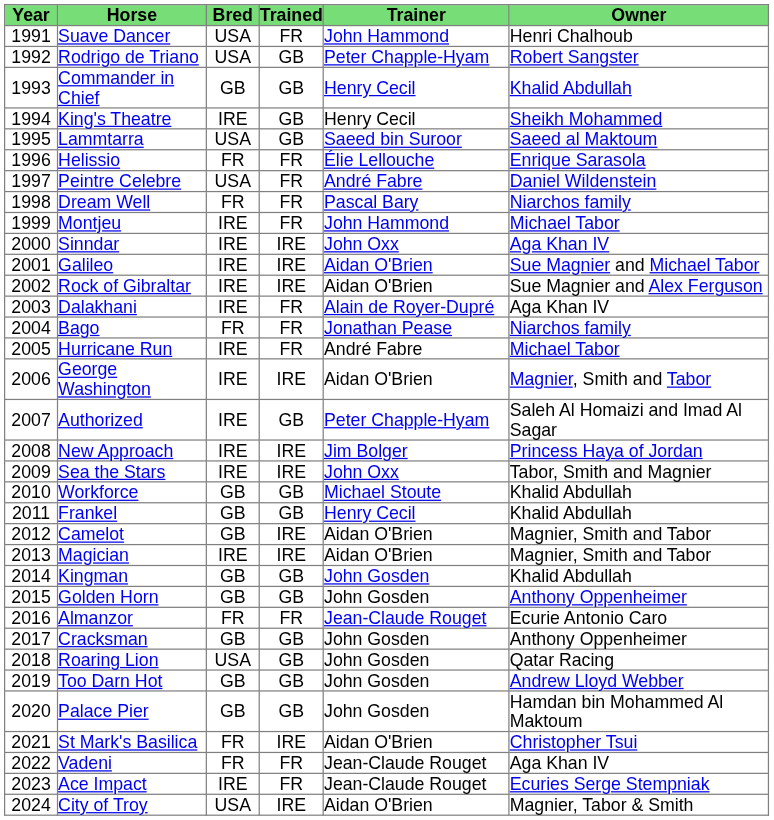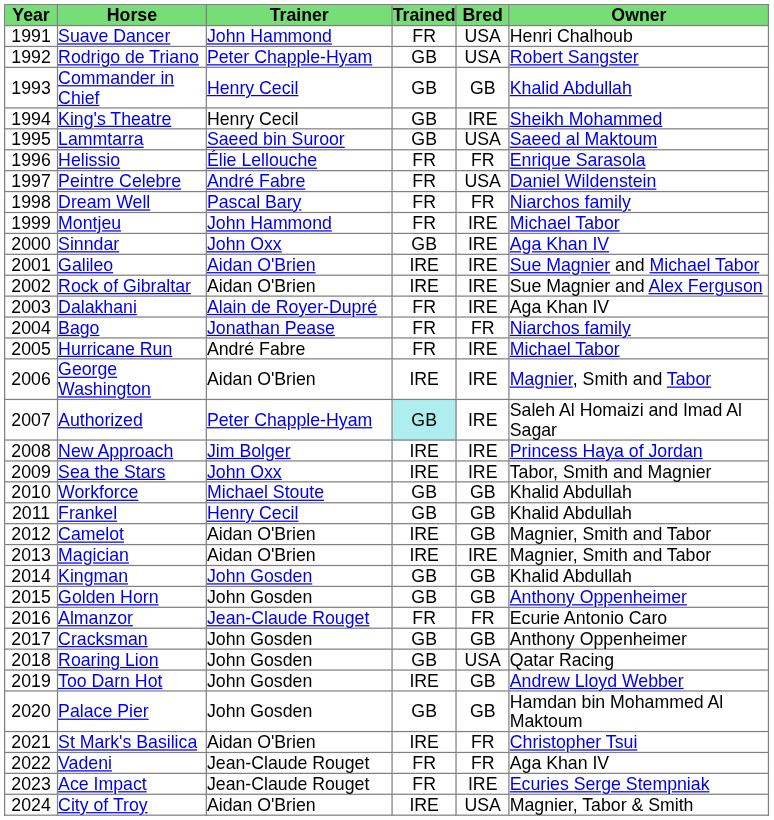 <table class = "sortable" | border="1" cellpadding="0" style="border-collapse: collapse; font-size:90%">
 <tr bgcolor="#77dd77" align="center">
 <th style="width:42px;"><strong>Year</strong><br></th>
 <th style="width:120px;"><strong>Horse</strong><br></th>
+<th style="width:150px;"><strong>Trainer</strong><br></th>
+<th style="width:42px;"><strong>Trained</strong></th>
 <th style="width:42px;"><strong>Bred</strong></th>
-<th style="width:42px;"><strong>Trained</strong></th>
-<th style="width:150px;"><strong>Trainer</strong><br></th>
 <th style="width:210px;"><strong>Owner</strong><br></th>
 </tr>
 <tr>
 <td align=center>1991</td>
 <td><a href='#'>Suave Dancer</a></td>
+<td><a href='#'>John Hammond</a></td>
+<td align=center>FR</td>
 <td align=center>USA</td>
-<td align=center>FR</td>
-<td><a href='#'>John Hammond</a></td>
 <td>Henri Chalhoub</td>
 </tr>
 <tr>
 <td align=center>1992</td>
 <td><a href='#'>Rodrigo de Triano</a></td>
+<td><a href='#'>Peter Chapple-Hyam</a></td>
+<td align=center>GB</td>
 <td align=center>USA</td>
-<td align=center>GB</td>
-<td><a href='#'>Peter Chapple-Hyam</a></td>
 <td><a href='#'>Robert Sangster</a></td>
 </tr>
 <tr>
 <td align=center>1993</td>
 <td><a href='#'>Commander in Chief</a></td>
+<td><a href='#'>Henry Cecil</a></td>
 <td align=center>GB</td>
 <td align=center>GB</td>
-<td><a href='#'>Henry Cecil</a></td>
 <td><a href='#'>Khalid Abdullah</a></td>
 </tr>
 <tr>
 <td align=center>1994</td>
 <td><a href='#'>King's Theatre</a></td>
+<td>Henry Cecil</td>
+<td align=center>GB</td>
 <td align=center>IRE</td>
-<td align=center>GB</td>
-<td>Henry Cecil</td>
 <td><a href='#'>Sheikh Mohammed</a></td>
 </tr>
 <tr>
 <td align=center>1995</td>
 <td><a href='#'>Lammtarra</a></td>
+<td><a href='#'>Saeed bin Suroor</a></td>
+<td align=center>GB</td>
 <td align=center>USA</td>
-<td align=center>GB</td>
-<td><a href='#'>Saeed bin Suroor</a></td>
 <td><a href='#'>Saeed al Maktoum</a></td>
 </tr>
 <tr>
 <td align=center>1996</td>
 <td><a href='#'>Helissio</a></td>
+<td><a href='#'>Élie Lellouche</a></td>
 <td align=center>FR</td>
 <td align=center>FR</td>
-<td><a href='#'>Élie Lellouche</a></td>
 <td><a href='#'>Enrique Sarasola</a></td>
 </tr>
 <tr>
 <td align=center>1997</td>
 <td><a href='#'>Peintre Celebre</a></td>
+<td><a href='#'>André Fabre</a></td>
+<td align=center>FR</td>
 <td align=center>USA</td>
-<td align=center>FR</td>
-<td><a href='#'>André Fabre</a></td>
 <td><a href='#'>Daniel Wildenstein</a></td>
 </tr>
 <tr>
 <td align=center>1998</td>
 <td><a href='#'>Dream Well</a></td>
+<td><a href='#'>Pascal Bary</a></td>
 <td align=center>FR</td>
 <td align=center>FR</td>
-<td><a href='#'>Pascal Bary</a></td>
 <td><a href='#'>Niarchos family</a></td>
 </tr>
 <tr>
 <td align=center>1999</td>
 <td><a href='#'>Montjeu</a></td>
+<td><a href='#'>John Hammond</a></td>
+<td align=center>FR</td>
 <td align=center>IRE</td>
-<td align=center>FR</td>
-<td><a href='#'>John Hammond</a></td>
 <td><a href='#'>Michael Tabor</a></td>
 </tr>
 <tr>
 <td align=center>2000</td>
 <td><a href='#'>Sinndar</a></td>
+<td><a href='#'>John Oxx</a></td>
+<td align=center>GB</td>
 <td align=center>IRE</td>
-<td align=center>IRE</td>
-<td><a href='#'>John Oxx</a></td>
 <td><a href='#'>Aga Khan IV</a></td>
 </tr>
 <tr>
 <td align=center>2001</td>
 <td><a href='#'>Galileo</a></td>
+<td><a href='#'>Aidan O'Brien</a></td>
 <td align=center>IRE</td>
 <td align=center>IRE</td>
-<td><a href='#'>Aidan O'Brien</a></td>
 <td><a href='#'>Sue Magnier</a> and <a href='#'>Michael Tabor</a></td>
 </tr>
 <tr>
 <td align=center>2002</td>
 <td><a href='#'>Rock of Gibraltar</a></td>
+<td>Aidan O'Brien</td>
 <td align=center>IRE</td>
 <td align=center>IRE</td>
-<td>Aidan O'Brien</td>
 <td>Sue Magnier and <a href='#'>Alex Ferguson</a></td>
 </tr>
 <tr>
 <td align=center>2003</td>
 <td><a href='#'>Dalakhani</a></td>
+<td><a href='#'>Alain de Royer-Dupré</a></td>
+<td align=center>FR</td>
 <td align=center>IRE</td>
-<td align=center>FR</td>
-<td><a href='#'>Alain de Royer-Dupré</a></td>
 <td>Aga Khan IV</td>
 </tr>
 <tr>
 <td align=center>2004</td>
 <td><a href='#'>Bago</a></td>
+<td><a href='#'>Jonathan Pease</a></td>
 <td align=center>FR</td>
 <td align=center>FR</td>
-<td><a href='#'>Jonathan Pease</a></td>
 <td><a href='#'>Niarchos family</a></td>
 </tr>
 <tr>
 <td align=center>2005</td>
 <td><a href='#'>Hurricane Run</a></td>
+<td>André Fabre</td>
+<td align=center>FR</td>
 <td align=center>IRE</td>
-<td align=center>FR</td>
-<td>André Fabre</td>
 <td><a href='#'>Michael Tabor</a></td>
 </tr>
 <tr>
 <td align=center>2006</td>
 <td><a href='#'>George Washington</a></td>
+<td>Aidan O'Brien</td>
 <td align=center>IRE</td>
 <td align=center>IRE</td>
-<td>Aidan O'Brien</td>
 <td><a href='#'>Magnier</a>, Smith and <a href='#'>Tabor</a></td>
 </tr>
 <tr>
 <td align=center>2007</td>
 <td><a href='#'>Authorized</a></td>
+<td><a href='#'>Peter Chapple-Hyam</a></td>
+<td align=center style="background: paleturquoise;">GB</td>
 <td align=center>IRE</td>
-<td align=center>GB</td>
-<td><a href='#'>Peter Chapple-Hyam</a></td>
 <td>Saleh Al Homaizi and Imad Al Sagar</td>
 </tr>
 <tr>
 <td align=center>2008</td>
 <td><a href='#'>New Approach</a></td>
+<td><a href='#'>Jim Bolger</a></td>
 <td align=center>IRE</td>
 <td align=center>IRE</td>
-<td><a href='#'>Jim Bolger</a></td>
 <td><a href='#'>Princess Haya of Jordan</a></td>
 </tr>
 <tr>
 <td align=center>2009</td>
 <td><a href='#'>Sea the Stars</a></td>
+<td><a href='#'>John Oxx</a></td>
 <td align=center>IRE</td>
 <td align=center>IRE</td>
-<td><a href='#'>John Oxx</a></td>
 <td>Tabor, Smith and Magnier</td>
 </tr>
 <tr>
 <td align=center>2010</td>
 <td><a href='#'>Workforce</a></td>
+<td><a href='#'>Michael Stoute</a></td>
 <td align=center>GB</td>
 <td align=center>GB</td>
-<td><a href='#'>Michael Stoute</a></td>
 <td>Khalid Abdullah</td>
 </tr>
 <tr>
 <td align=center>2011</td>
 <td><a href='#'>Frankel</a></td>
+<td><a href='#'>Henry Cecil</a></td>
 <td align=center>GB</td>
 <td align=center>GB</td>
-<td><a href='#'>Henry Cecil</a></td>
 <td>Khalid Abdullah</td>
 </tr>
 <tr>
 <td align=center>2012</td>
 <td><a href='#'>Camelot</a></td>
+<td>Aidan O'Brien</td>
+<td align=center>IRE</td>
 <td align=center>GB</td>
-<td align=center>IRE</td>
-<td>Aidan O'Brien</td>
 <td>Magnier, Smith and Tabor</td>
 </tr>
 <tr>
 <td align=center>2013</td>
 <td><a href='#'>Magician</a></td>
+<td>Aidan O'Brien</td>
 <td align=center>IRE</td>
 <td align=center>IRE</td>
-<td>Aidan O'Brien</td>
 <td>Magnier, Smith and Tabor</td>
 </tr>
 <tr>
 <td align=center>2014</td>
 <td><a href='#'>Kingman</a></td>
+<td><a href='#'>John Gosden</a></td>
 <td align=center>GB</td>
 <td align=center>GB</td>
-<td><a href='#'>John Gosden</a></td>
 <td>Khalid Abdullah</td>
 </tr>
 <tr>
 <td align=center>2015</td>
 <td><a href='#'>Golden Horn</a></td>
+<td>John Gosden</td>
 <td align=center>GB</td>
 <td align=center>GB</td>
-<td>John Gosden</td>
 <td><a href='#'>Anthony Oppenheimer</a></td>
 </tr>
 <tr>
 <td align=center>2016</td>
 <td><a href='#'>Almanzor</a></td>
+<td><a href='#'>Jean-Claude Rouget</a></td>
 <td align=center>FR</td>
 <td align=center>FR</td>
-<td><a href='#'>Jean-Claude Rouget</a></td>
 <td>Ecurie Antonio Caro</td>
 </tr>
 <tr>
 <td align=center>2017</td>
 <td><a href='#'>Cracksman</a></td>
+<td>John Gosden</td>
 <td align=center>GB</td>
 <td align=center>GB</td>
-<td>John Gosden</td>
 <td>Anthony Oppenheimer</td>
 </tr>
 <tr>
 <td align=center>2018</td>
 <td><a href='#'>Roaring Lion</a></td>
+<td>John Gosden</td>
+<td align=center>GB</td>
 <td align=center>USA</td>
-<td align=center>GB</td>
-<td>John Gosden</td>
 <td>Qatar Racing</td>
 </tr>
 <tr>
 <td align=center>2019</td>
 <td><a href='#'>Too Darn Hot</a></td>
+<td>John Gosden</td>
+<td align=center>IRE</td>
 <td align=center>GB</td>
-<td align=center>GB</td>
-<td>John Gosden</td>
 <td><a href='#'>Andrew Lloyd Webber</a></td>
 </tr>
 <tr>
 <td align=center>2020</td>
 <td><a href='#'>Palace Pier</a></td>
+<td>John Gosden</td>
 <td align=center>GB</td>
 <td align=center>GB</td>
-<td>John Gosden</td>
 <td>Hamdan bin Mohammed Al Maktoum</td>
 </tr>
 <tr>
 <td align=center>2021</td>
 <td><a href='#'>St Mark's Basilica</a></td>
+<td>Aidan O'Brien</td>
+<td align=center>IRE</td>
 <td align=center>FR</td>
-<td align=center>IRE</td>
-<td>Aidan O'Brien</td>
 <td><a href='#'>Christopher Tsui</a></td>
 </tr>
 <tr>
 <td align=center>2022</td>
 <td><a href='#'>Vadeni</a></td>
+<td>Jean-Claude Rouget</td>
 <td align=center>FR</td>
 <td align=center>FR</td>
-<td>Jean-Claude Rouget</td>
 <td>Aga Khan IV</td>
 </tr>
 <tr>
 <td align=center>2023</td>
 <td><a href='#'>Ace Impact</a></td>
+<td>Jean-Claude Rouget</td>
+<td align=center>FR</td>
 <td align=center>IRE</td>
-<td align=center>FR</td>
-<td>Jean-Claude Rouget</td>
 <td><a href='#'>Ecuries Serge Stempniak</a></td>
 </tr>
 <tr>
 <td align=center>2024</td>
 <td><a href='#'>City of Troy</a></td>
+<td>Aidan O'Brien</td>
+<td align=center>IRE</td>
 <td align=center>USA</td>
-<td align=center>IRE</td>
-<td>Aidan O'Brien</td>
 <td>Magnier, Tabor & Smith</td>
 </tr>
 </table>
